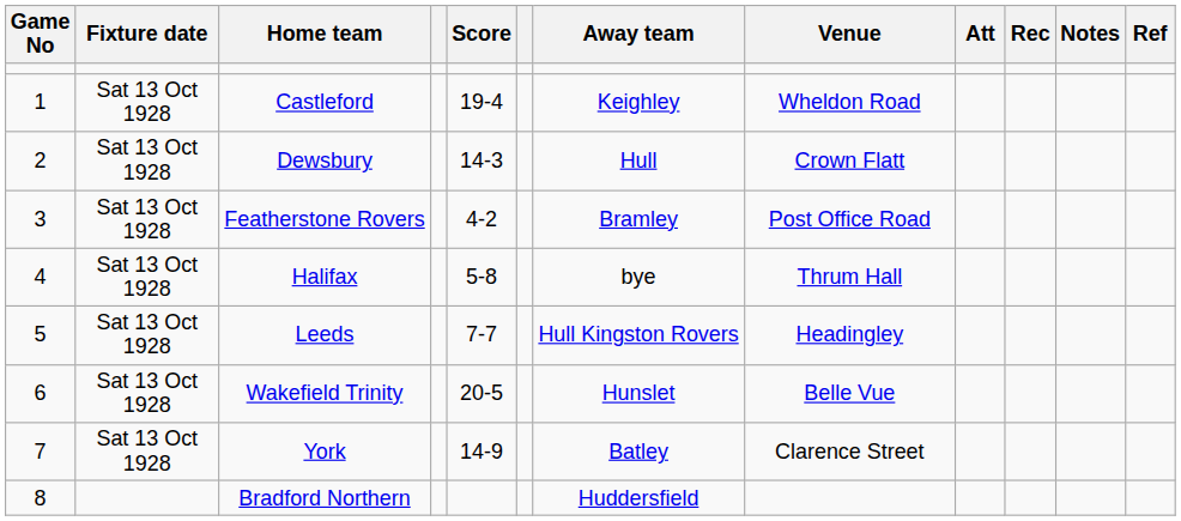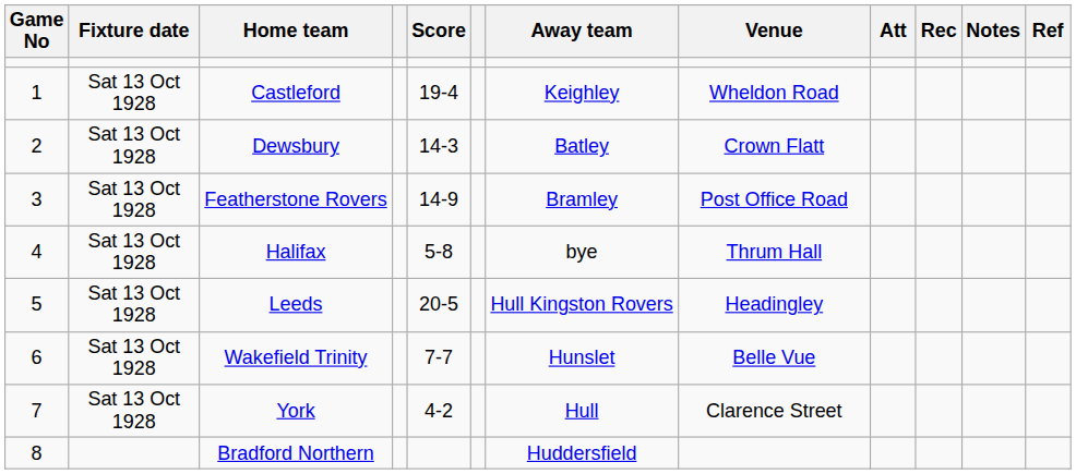 <table class="wikitable" style="text-align:center;">
 <tr>
 <th width=20 abbr="No">Game No</th>
 <th width=100 abbr="Date">Fixture date</th>
 <th width=150 abbr="Home team">Home team</th>
 <th width=5 abbr="space"></th>
 <th width=20 abbr="Score">Score</th>
 <th width=5 abbr="space"></th>
 <th width=150 abbr="Away team">Away team</th>
 <th width=150 abbr="Venue">Venue</th>
 <th width=30 abbr="Att">Att</th>
 <th width=30 abbr="Rec">Rec</th>
 <th width=20 abbr="Notes">Notes</th>
 <th width=30 abbr="Ref">Ref</th>
 </tr>
 <tr>
 <td></td>
 <td></td>
 <td></td>
 <td></td>
 <td></td>
 <td></td>
 <td></td>
 <td></td>
 <td></td>
 <td></td>
 <td></td>
 <td></td>
 </tr>
 <tr>
 <td>1</td>
 <td>Sat 13 Oct 1928</td>
 <td><a href='#'>Castleford</a></td>
 <td></td>
 <td>19-4</td>
 <td></td>
 <td><a href='#'>Keighley</a></td>
 <td><a href='#'>Wheldon Road</a></td>
 <td></td>
 <td></td>
 <td></td>
 <td></td>
 </tr>
 <tr>
 <td>2</td>
 <td>Sat 13 Oct 1928</td>
 <td><a href='#'>Dewsbury</a></td>
 <td></td>
 <td>14-3</td>
 <td></td>
-<td><a href='#'>Hull</a></td>
+<td><a href='#'>Batley</a></td>
 <td><a href='#'>Crown Flatt</a></td>
 <td></td>
 <td></td>
 <td></td>
 <td></td>
 </tr>
 <tr>
 <td>3</td>
 <td>Sat 13 Oct 1928</td>
 <td><a href='#'>Featherstone Rovers</a></td>
 <td></td>
-<td>4-2</td>
+<td>14-9</td>
 <td></td>
 <td><a href='#'>Bramley</a></td>
 <td><a href='#'>Post Office Road</a></td>
 <td></td>
 <td></td>
 <td></td>
 <td></td>
 </tr>
 <tr>
 <td>4</td>
 <td>Sat 13 Oct 1928</td>
 <td><a href='#'>Halifax</a></td>
 <td></td>
 <td>5-8</td>
 <td></td>
 <td>bye</td>
 <td><a href='#'>Thrum Hall</a></td>
 <td></td>
 <td></td>
 <td></td>
 <td></td>
 </tr>
 <tr>
 <td>5</td>
 <td>Sat 13 Oct 1928</td>
 <td><a href='#'>Leeds</a></td>
 <td></td>
-<td>7-7</td>
+<td>20-5</td>
 <td></td>
 <td><a href='#'>Hull Kingston Rovers</a></td>
 <td><a href='#'>Headingley</a></td>
 <td></td>
 <td></td>
 <td></td>
 <td></td>
 </tr>
 <tr>
 <td>6</td>
 <td>Sat 13 Oct 1928</td>
 <td><a href='#'>Wakefield Trinity</a></td>
 <td></td>
-<td>20-5</td>
+<td>7-7</td>
 <td></td>
 <td><a href='#'>Hunslet</a></td>
 <td><a href='#'>Belle Vue</a></td>
 <td></td>
 <td></td>
 <td></td>
 <td></td>
 </tr>
 <tr>
 <td>7</td>
 <td>Sat 13 Oct 1928</td>
 <td><a href='#'>York</a></td>
 <td></td>
-<td>14-9</td>
+<td>4-2</td>
 <td></td>
-<td><a href='#'>Batley</a></td>
+<td><a href='#'>Hull</a></td>
 <td>Clarence Street</td>
 <td></td>
 <td></td>
 <td></td>
 <td></td>
 </tr>
 <tr>
 <td>8</td>
 <td></td>
 <td><a href='#'>Bradford Northern</a></td>
 <td></td>
 <td></td>
 <td></td>
 <td><a href='#'>Huddersfield</a></td>
 <td></td>
 <td></td>
 <td></td>
 <td></td>
 <td></td>
 </tr>
 </table>
